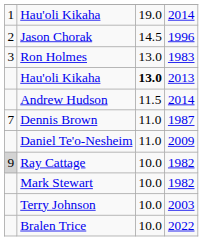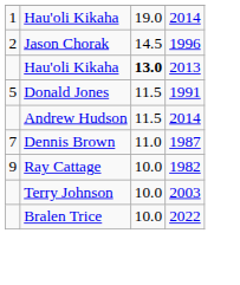 <table class="wikitable">
 <tr>
 </tr>
 <tr>
 <td>1</td>
 <td><a href='#'>Hau'oli Kikaha</a></td>
 <td>19.0</td>
 <td><a href='#'>2014</a></td>
 </tr>
 <tr>
 <td>2</td>
 <td><a href='#'>Jason Chorak</a></td>
 <td>14.5</td>
 <td><a href='#'>1996</a></td>
 </tr>
 <tr>
-<td>3</td>
-<td><a href='#'>Ron Holmes</a></td>
-<td>13.0</td>
-<td><a href='#'>1983</a></td>
-</tr>
-<tr>
 <td></td>
 <td><a href='#'>Hau'oli Kikaha</a></td>
 <td><strong>13.0</strong></td>
 <td><a href='#'>2013</a></td>
+</tr>
+<tr>
+<td>5</td>
+<td><a href='#'>Donald Jones</a></td>
+<td>11.5</td>
+<td><a href='#'>1991</a></td>
 </tr>
 <tr>
 <td></td>
 <td><a href='#'>Andrew Hudson</a></td>
 <td>11.5</td>
 <td><a href='#'>2014</a></td>
 </tr>
 <tr>
 <td>7</td>
 <td><a href='#'>Dennis Brown</a></td>
 <td>11.0</td>
 <td><a href='#'>1987</a></td>
 </tr>
 <tr>
-<td></td>
-<td><a href='#'>Daniel Te'o-Nesheim</a></td>
-<td>11.0</td>
-<td><a href='#'>2009</a></td>
-</tr>
-<tr>
-<td style="background: lightgrey;">9</td>
+<td>9</td>
 <td><a href='#'>Ray Cattage</a></td>
-<td>10.0</td>
-<td><a href='#'>1982</a></td>
-</tr>
-<tr>
-<td></td>
-<td><a href='#'>Mark Stewart</a></td>
 <td>10.0</td>
 <td><a href='#'>1982</a></td>
 </tr>
 <tr>
 <td></td>
 <td><a href='#'>Terry Johnson</a></td>
 <td>10.0</td>
 <td><a href='#'>2003</a></td>
 </tr>
 <tr>
 <td></td>
 <td><a href='#'>Bralen Trice</a></td>
 <td>10.0</td>
 <td><a href='#'>2022</a></td>
 </tr>
 </table>
